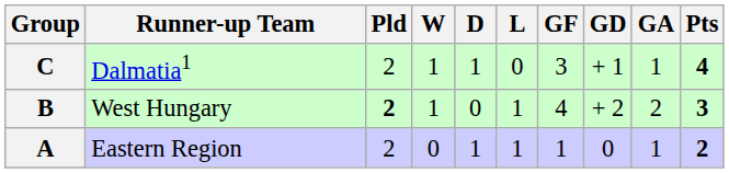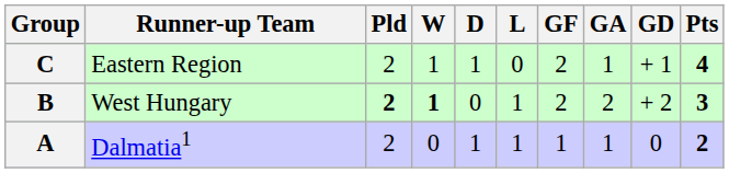 <table class="wikitable" style="text-align:center;">
 <tr>
 <th>Group</th>
 <th width=175>Runner-up Team</th>
 <th width=20 abbr="Played">Pld</th>
 <th width=20 abbr="Won">W</th>
 <th width=20 abbr="Drawn">D</th>
 <th width=20 abbr="Lost">L</th>
 <th width=20 abbr="Goals for">GF</th>
+<th width=20 abbr="Goals against">GA</th>
 <th width=20 abbr="Goal difference">GD</th>
-<th width=20 abbr="Goals against">GA</th>
 <th width=20 abbr="Points">Pts</th>
 </tr>
 <tr bgcolor="#ccffcc">
 <th>C</th>
-<td align=left> <a href='#'>Dalmatia</a><sup>1</sup></td>
+<td align=left> Eastern Region</td>
 <td>2</td>
 <td>1</td>
 <td>1</td>
 <td>0</td>
-<td>3</td>
+<td>2</td>
+<td>1</td>
 <td>+ 1</td>
-<td>1</td>
 <td><strong>4</strong></td>
 </tr>
 <tr bgcolor="#ccffcc">
 <th>B</th>
 <td align=left> West Hungary</td>
 <td><strong>2</strong></td>
-<td>1</td>
+<td><strong>1</strong></td>
 <td>0</td>
 <td>1</td>
-<td>4</td>
+<td>2</td>
+<td>2</td>
 <td>+ 2</td>
-<td>2</td>
 <td><strong>3</strong></td>
 </tr>
 <tr bgcolor="#ccccff">
 <th>A</th>
-<td align=left> Eastern Region</td>
+<td align=left> <a href='#'>Dalmatia</a><sup>1</sup></td>
 <td>2</td>
 <td>0</td>
 <td>1</td>
 <td>1</td>
 <td>1</td>
+<td>1</td>
 <td>0</td>
-<td>1</td>
 <td><strong>2</strong></td>
 </tr>
 </table>
